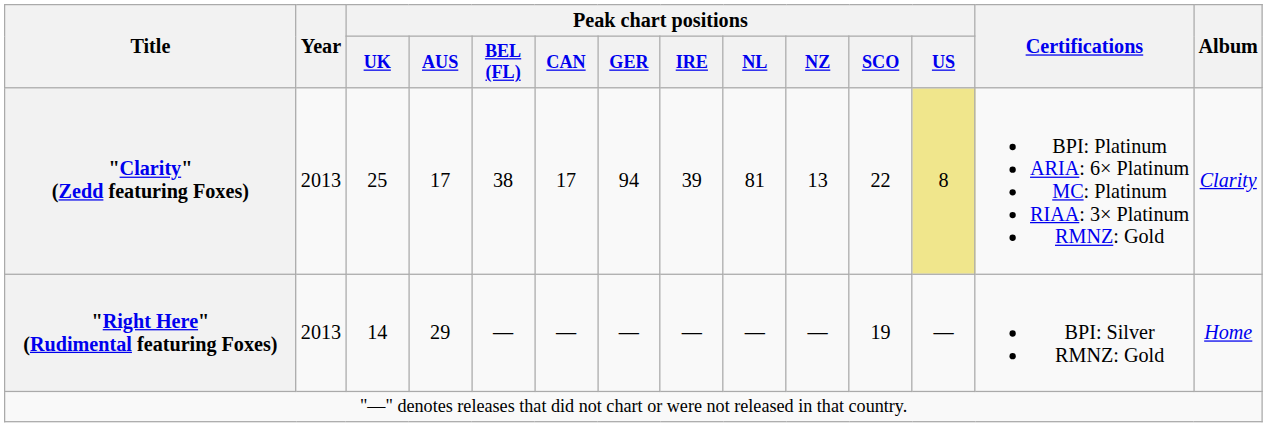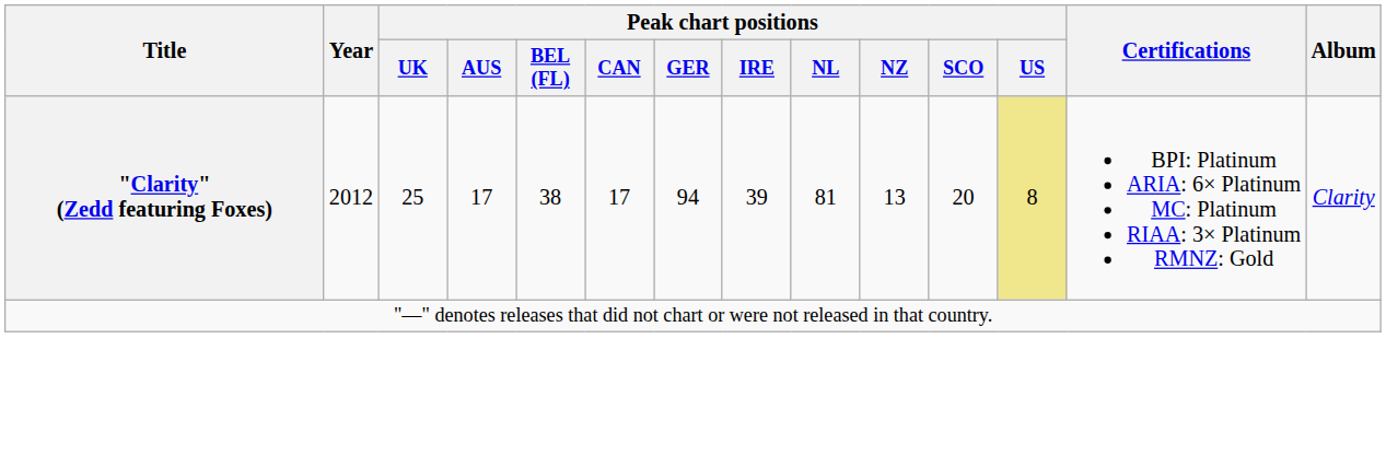 <table class="wikitable plainrowheaders" style="text-align:center;">
 <tr>
 <th scope="col" rowspan="2" style="width:14em;">Title</th>
 <th scope="col" rowspan="2" style="width:1em;">Year</th>
 <th scope="col" colspan="10">Peak chart positions</th>
 <th scope="col" rowspan="2"><a href='#'>Certifications</a></th>
 <th scope="col" rowspan="2">Album</th>
 </tr>
 <tr>
 <th scope="col" style="width:3em;font-size:90%;"><a href='#'>UK</a><br></th>
 <th scope="col" style="width:3em;font-size:90%;"><a href='#'>AUS</a><br></th>
 <th scope="col" style="width:3em;font-size:90%;"><a href='#'>BEL<br>(FL)</a><br></th>
 <th scope="col" style="width:3em;font-size:90%;"><a href='#'>CAN</a><br></th>
 <th scope="col" style="width:3em;font-size:90%;"><a href='#'>GER</a><br></th>
 <th scope="col" style="width:3em;font-size:90%;"><a href='#'>IRE</a><br></th>
 <th scope="col" style="width:3em;font-size:90%;"><a href='#'>NL</a><br></th>
 <th scope="col" style="width:3em;font-size:90%;"><a href='#'>NZ</a><br></th>
 <th scope="col" style="width:3em;font-size:90%;"><a href='#'>SCO</a><br></th>
 <th scope="col" style="width:3em;font-size:90%;"><a href='#'>US</a><br></th>
 </tr>
 <tr>
 <th scope="row">"<a href='#'>Clarity</a>"<br><span>(<a href='#'>Zedd</a> featuring Foxes)</span></th>
-<td>2013</td>
+<td>2012</td>
 <td>25</td>
 <td>17</td>
 <td>38</td>
 <td>17</td>
 <td>94</td>
 <td>39</td>
 <td>81</td>
 <td>13</td>
-<td>22</td>
+<td>20</td>
 <td style="background: khaki;">8</td>
 <td><br><ul><li>BPI: Platinum</li><li><a href='#'>ARIA</a>: 6× Platinum</li><li><a href='#'>MC</a>: Platinum</li><li><a href='#'>RIAA</a>: 3× Platinum</li><li><a href='#'>RMNZ</a>: Gold</li></ul></td>
 <td><em><a href='#'>Clarity</a></em></td>
 </tr>
 <tr>
-<th scope="row">"<a href='#'>Right Here</a>"<br><span>(<a href='#'>Rudimental</a> featuring Foxes)</span></th>
-<td>2013</td>
-<td>14</td>
-<td>29</td>
-<td>—</td>
-<td>—</td>
-<td>—</td>
-<td>—</td>
-<td>—</td>
-<td>—</td>
-<td>19</td>
-<td>—</td>
-<td><br><ul><li>BPI: Silver</li><li>RMNZ: Gold</li></ul></td>
-<td><em><a href='#'>Home</a></em></td>
-</tr>
-<tr>
 <td colspan="14" style="text-align:center; font-size:90%;">"—" denotes releases that did not chart or were not released in that country.</td>
 </tr>
 </table>
